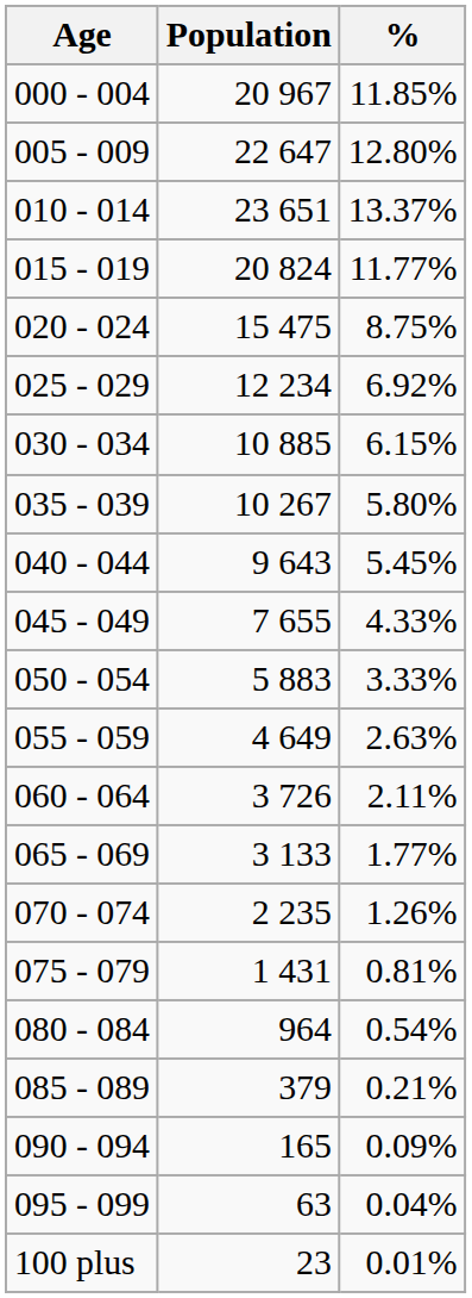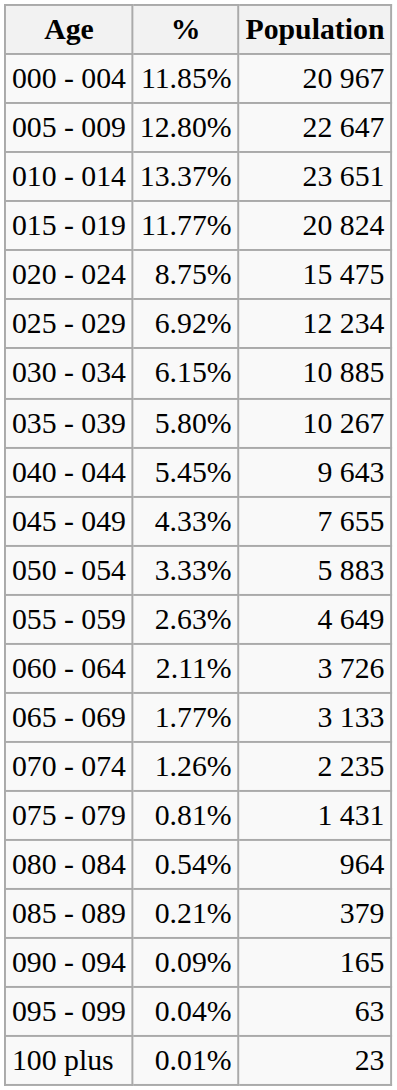 <table class="wikitable" style="font-size: 95%; text-align: right">
 <tr>
 <th>Age</th>
+<th>%</th>
 <th>Population</th>
-<th>%</th>
 </tr>
 <tr>
 <td align=left>000 - 004</td>
+<td>11.85%</td>
 <td>20 967</td>
-<td>11.85%</td>
 </tr>
 <tr>
 <td align=left>005 - 009</td>
+<td>12.80%</td>
 <td>22 647</td>
-<td>12.80%</td>
 </tr>
 <tr>
 <td align=left>010 - 014</td>
+<td>13.37%</td>
 <td>23 651</td>
-<td>13.37%</td>
 </tr>
 <tr>
 <td align=left>015 - 019</td>
+<td>11.77%</td>
 <td>20 824</td>
-<td>11.77%</td>
 </tr>
 <tr>
 <td align=left>020 - 024</td>
+<td>8.75%</td>
 <td>15 475</td>
-<td>8.75%</td>
 </tr>
 <tr>
 <td align=left>025 - 029</td>
+<td>6.92%</td>
 <td>12 234</td>
-<td>6.92%</td>
 </tr>
 <tr>
 <td align=left>030 - 034</td>
+<td>6.15%</td>
 <td>10 885</td>
-<td>6.15%</td>
 </tr>
 <tr>
 <td align=left>035 - 039</td>
+<td>5.80%</td>
 <td>10 267</td>
-<td>5.80%</td>
 </tr>
 <tr>
 <td align=left>040 - 044</td>
+<td>5.45%</td>
 <td>9 643</td>
-<td>5.45%</td>
 </tr>
 <tr>
 <td align=left>045 - 049</td>
+<td>4.33%</td>
 <td>7 655</td>
-<td>4.33%</td>
 </tr>
 <tr>
 <td align=left>050 - 054</td>
+<td>3.33%</td>
 <td>5 883</td>
-<td>3.33%</td>
 </tr>
 <tr>
 <td align=left>055 - 059</td>
+<td>2.63%</td>
 <td>4 649</td>
-<td>2.63%</td>
 </tr>
 <tr>
 <td align=left>060 - 064</td>
+<td>2.11%</td>
 <td>3 726</td>
-<td>2.11%</td>
 </tr>
 <tr>
 <td align=left>065 - 069</td>
+<td>1.77%</td>
 <td>3 133</td>
-<td>1.77%</td>
 </tr>
 <tr>
 <td align=left>070 - 074</td>
+<td>1.26%</td>
 <td>2 235</td>
-<td>1.26%</td>
 </tr>
 <tr>
 <td align=left>075 - 079</td>
+<td>0.81%</td>
 <td>1 431</td>
-<td>0.81%</td>
 </tr>
 <tr>
 <td align=left>080 - 084</td>
+<td>0.54%</td>
 <td>964</td>
-<td>0.54%</td>
 </tr>
 <tr>
 <td align=left>085 - 089</td>
+<td>0.21%</td>
 <td>379</td>
-<td>0.21%</td>
 </tr>
 <tr>
 <td align=left>090 - 094</td>
+<td>0.09%</td>
 <td>165</td>
-<td>0.09%</td>
 </tr>
 <tr>
 <td align=left>095 - 099</td>
+<td>0.04%</td>
 <td>63</td>
-<td>0.04%</td>
 </tr>
 <tr>
 <td align=left>100 plus</td>
+<td>0.01%</td>
 <td>23</td>
-<td>0.01%</td>
 </tr>
 </table>
